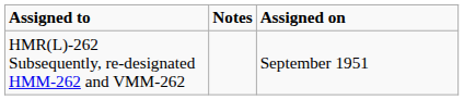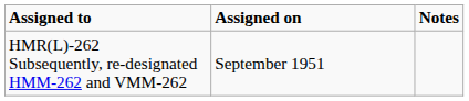 <table class="wikitable" style="width: 70%;">
 <tr>
 <td style="width: 200px;"><strong>Assigned to</strong></td>
+<td style="width: 200px;"><strong>Assigned on</strong></td>
 <td><strong>Notes</strong></td>
-<td style="width: 200px;"><strong>Assigned on</strong></td>
 </tr>
 <tr>
 <td>HMR(L)-262<br>Subsequently, re-designated <a href='#'>HMM-262</a> and VMM-262</td>
+<td>September 1951</td>
 <td></td>
-<td>September 1951</td>
 </tr>
 </table>
